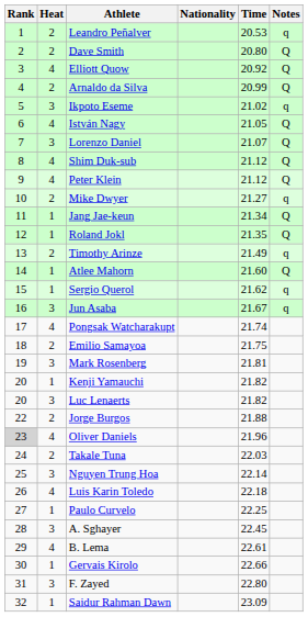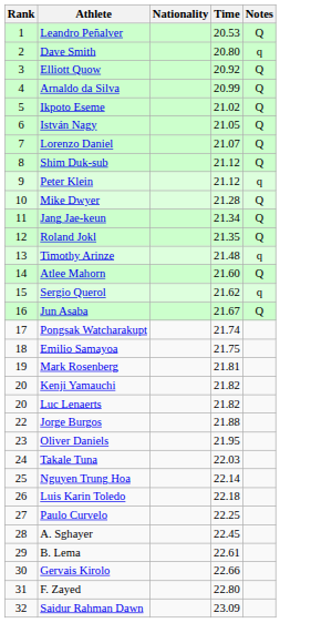 <table class="wikitable sortable" style="text-align:center">
 <tr>
 <th>Rank</th>
-<th>Heat</th>
 <th>Athlete</th>
 <th>Nationality</th>
 <th>Time</th>
 <th>Notes</th>
 </tr>
 <tr bgcolor=ccffcc>
 <td>1</td>
-<td>2</td>
 <td align=left><a href='#'>Leandro Peñalver</a></td>
 <td align=left></td>
 <td>20.53</td>
-<td>q</td>
+<td>Q</td>
 </tr>
 <tr bgcolor=ccffcc>
-<td>2</td>
 <td>2</td>
 <td align=left><a href='#'>Dave Smith</a></td>
 <td align=left></td>
 <td>20.80</td>
-<td>Q</td>
+<td>q</td>
 </tr>
 <tr bgcolor=ccffcc>
 <td>3</td>
-<td>4</td>
 <td align=left><a href='#'>Elliott Quow</a></td>
 <td align=left></td>
 <td>20.92</td>
 <td>Q</td>
 </tr>
 <tr bgcolor=ccffcc>
 <td>4</td>
-<td>2</td>
 <td align=left><a href='#'>Arnaldo da Silva</a></td>
 <td align=left></td>
 <td>20.99</td>
 <td>Q</td>
 </tr>
 <tr bgcolor=ccffcc>
 <td>5</td>
-<td>3</td>
 <td align=left><a href='#'>Ikpoto Eseme</a></td>
 <td align=left></td>
 <td>21.02</td>
-<td>q</td>
+<td>Q</td>
 </tr>
 <tr bgcolor=ccffcc>
 <td>6</td>
-<td>4</td>
 <td align=left><a href='#'>István Nagy</a></td>
 <td align=left></td>
 <td>21.05</td>
 <td>Q</td>
 </tr>
 <tr bgcolor=ccffcc>
 <td>7</td>
-<td>3</td>
 <td align=left><a href='#'>Lorenzo Daniel</a></td>
 <td align=left></td>
 <td>21.07</td>
 <td>Q</td>
 </tr>
 <tr bgcolor=ccffcc>
 <td>8</td>
-<td>4</td>
 <td align=left><a href='#'>Shim Duk-sub</a></td>
 <td align=left></td>
 <td>21.12</td>
 <td>Q</td>
 </tr>
 <tr bgcolor=ddffdd>
 <td>9</td>
-<td>4</td>
 <td align=left><a href='#'>Peter Klein</a></td>
 <td align=left></td>
 <td>21.12</td>
-<td>Q</td>
+<td>q</td>
 </tr>
 <tr bgcolor=ddffdd>
 <td>10</td>
-<td>2</td>
 <td align=left><a href='#'>Mike Dwyer</a></td>
 <td align=left></td>
-<td>21.27</td>
-<td>q</td>
+<td>21.28</td>
+<td>Q</td>
 </tr>
 <tr bgcolor=ccffcc>
 <td>11</td>
-<td>1</td>
 <td align=left><a href='#'>Jang Jae-keun</a></td>
 <td align=left></td>
 <td>21.34</td>
 <td>Q</td>
 </tr>
 <tr bgcolor=ccffcc>
 <td>12</td>
-<td>1</td>
 <td align=left><a href='#'>Roland Jokl</a></td>
 <td align=left></td>
 <td>21.35</td>
 <td>Q</td>
 </tr>
 <tr bgcolor=ddffdd>
 <td>13</td>
-<td>2</td>
 <td align=left><a href='#'>Timothy Arinze</a></td>
 <td align=left></td>
-<td>21.49</td>
+<td>21.48</td>
 <td>q</td>
 </tr>
 <tr bgcolor=ccffcc>
 <td>14</td>
-<td>1</td>
 <td align=left><a href='#'>Atlee Mahorn</a></td>
 <td align=left></td>
 <td>21.60</td>
 <td>Q</td>
 </tr>
 <tr bgcolor=ddffdd>
 <td>15</td>
-<td>1</td>
 <td align=left><a href='#'>Sergio Querol</a></td>
 <td align=left></td>
 <td>21.62</td>
 <td>q</td>
 </tr>
 <tr bgcolor=ccffcc>
 <td>16</td>
-<td>3</td>
 <td align=left><a href='#'>Jun Asaba</a></td>
 <td align=left></td>
 <td>21.67</td>
-<td>q</td>
+<td>Q</td>
 </tr>
 <tr>
 <td>17</td>
-<td>4</td>
 <td align=left><a href='#'>Pongsak Watcharakupt</a></td>
 <td align=left></td>
 <td>21.74</td>
 <td></td>
 </tr>
 <tr>
 <td>18</td>
-<td>2</td>
 <td align=left><a href='#'>Emilio Samayoa</a></td>
 <td align=left></td>
 <td>21.75</td>
 <td></td>
 </tr>
 <tr>
 <td>19</td>
-<td>3</td>
 <td align=left><a href='#'>Mark Rosenberg</a></td>
 <td align=left></td>
 <td>21.81</td>
 <td></td>
 </tr>
 <tr>
 <td>20</td>
-<td>1</td>
 <td align=left><a href='#'>Kenji Yamauchi</a></td>
 <td align=left></td>
 <td>21.82</td>
 <td></td>
 </tr>
 <tr>
 <td>20</td>
-<td>3</td>
 <td align=left><a href='#'>Luc Lenaerts</a></td>
 <td align=left></td>
 <td>21.82</td>
 <td></td>
 </tr>
 <tr>
 <td>22</td>
-<td>2</td>
 <td align=left><a href='#'>Jorge Burgos</a></td>
 <td align=left></td>
 <td>21.88</td>
 <td></td>
 </tr>
 <tr>
-<td style="background: lightgrey;">23</td>
-<td>4</td>
+<td>23</td>
 <td align=left><a href='#'>Oliver Daniels</a></td>
 <td align=left></td>
-<td>21.96</td>
+<td>21.95</td>
 <td></td>
 </tr>
 <tr>
 <td>24</td>
-<td>2</td>
 <td align=left><a href='#'>Takale Tuna</a></td>
 <td align=left></td>
 <td>22.03</td>
 <td></td>
 </tr>
 <tr>
 <td>25</td>
-<td>3</td>
 <td align=left><a href='#'>Nguyen Trung Hoa</a></td>
 <td align=left></td>
 <td>22.14</td>
 <td></td>
 </tr>
 <tr>
 <td>26</td>
-<td>4</td>
 <td align=left><a href='#'>Luis Karin Toledo</a></td>
 <td align=left></td>
 <td>22.18</td>
 <td></td>
 </tr>
 <tr>
 <td>27</td>
-<td>1</td>
 <td align=left><a href='#'>Paulo Curvelo</a></td>
 <td align=left></td>
 <td>22.25</td>
 <td></td>
 </tr>
 <tr>
 <td>28</td>
-<td>3</td>
 <td align=left>A. Sghayer</td>
 <td align=left></td>
 <td>22.45</td>
 <td></td>
 </tr>
 <tr>
 <td>29</td>
-<td>4</td>
 <td align=left>B. Lema</td>
 <td align=left></td>
 <td>22.61</td>
 <td></td>
 </tr>
 <tr>
 <td>30</td>
-<td>1</td>
 <td align=left><a href='#'>Gervais Kirolo</a></td>
 <td align=left></td>
 <td>22.66</td>
 <td></td>
 </tr>
 <tr>
 <td>31</td>
-<td>3</td>
 <td align=left>F. Zayed</td>
 <td align=left></td>
 <td>22.80</td>
 <td></td>
 </tr>
 <tr>
 <td>32</td>
-<td>1</td>
 <td align=left><a href='#'>Saidur Rahman Dawn</a></td>
 <td align=left></td>
 <td>23.09</td>
 <td></td>
 </tr>
 </table>
